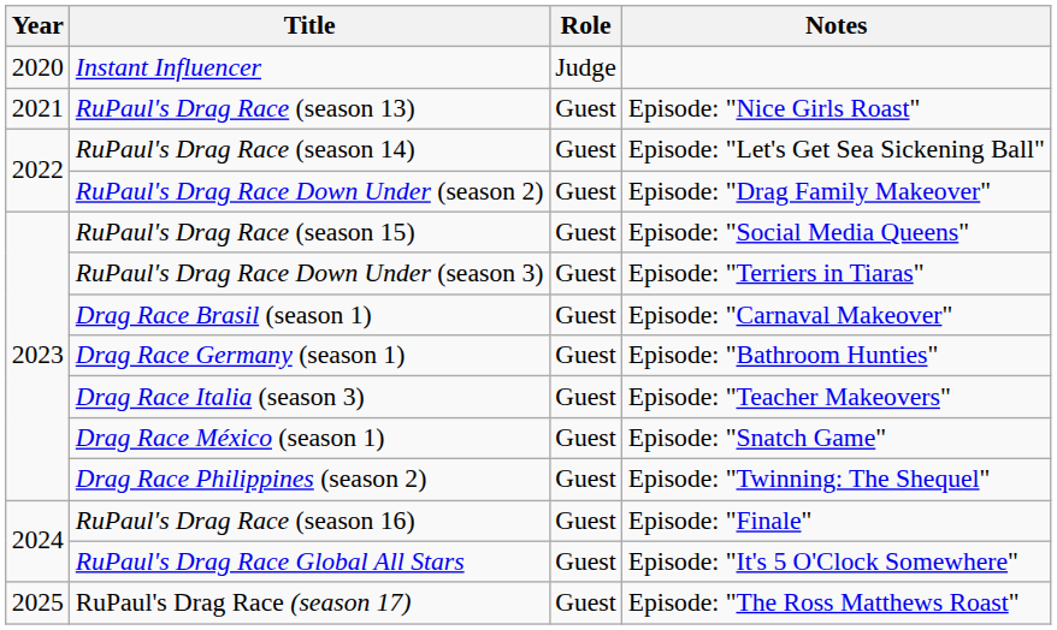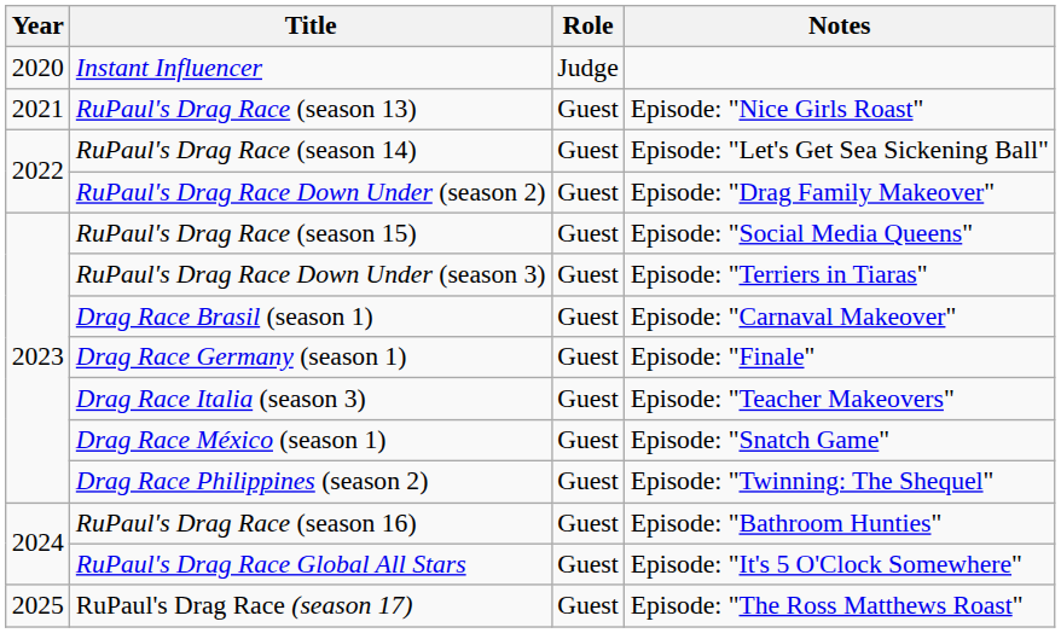 <table class="wikitable">
 <tr>
 <th>Year</th>
 <th>Title</th>
 <th>Role</th>
 <th>Notes</th>
 </tr>
 <tr>
 <td>2020</td>
 <td><em><a href='#'>Instant Influencer</a></em></td>
 <td>Judge</td>
 <td></td>
 </tr>
 <tr>
 <td>2021</td>
 <td><em><a href='#'>RuPaul's Drag Race</a></em> (season 13)</td>
 <td>Guest</td>
 <td>Episode: "<a href='#'>Nice Girls Roast</a>"</td>
 </tr>
 <tr>
 <td rowspan="2">2022</td>
 <td><em>RuPaul's Drag Race</em> (season 14)</td>
 <td>Guest</td>
 <td>Episode: "Let's Get Sea Sickening Ball"</td>
 </tr>
 <tr>
 <td><a href='#'><em>RuPaul's Drag Race Down Under</em></a> (season 2)</td>
 <td>Guest</td>
 <td>Episode: "<a href='#'>Drag Family Makeover</a>"</td>
 </tr>
 <tr>
 <td rowspan="7">2023</td>
 <td><em>RuPaul's Drag Race</em> (season 15)</td>
 <td>Guest</td>
 <td>Episode: "<a href='#'>Social Media Queens</a>"</td>
 </tr>
 <tr>
 <td><em>RuPaul's Drag Race Down Under</em> (season 3)</td>
 <td>Guest</td>
 <td>Episode: "<a href='#'>Terriers in Tiaras</a>"</td>
 </tr>
 <tr>
 <td><em><a href='#'>Drag Race Brasil</a></em> (season 1)</td>
 <td>Guest</td>
 <td>Episode: "<a href='#'>Carnaval Makeover</a>"</td>
 </tr>
 <tr>
 <td><em><a href='#'>Drag Race Germany</a></em> (season 1)</td>
 <td>Guest</td>
-<td>Episode: "<a href='#'>Bathroom Hunties</a>"</td>
+<td>Episode: "<a href='#'>Finale</a>"</td>
 </tr>
 <tr>
 <td><em><a href='#'>Drag Race Italia</a></em> (season 3)</td>
 <td>Guest</td>
 <td>Episode: "<a href='#'>Teacher Makeovers</a>"</td>
 </tr>
 <tr>
 <td><em><a href='#'>Drag Race México</a></em> (season 1)</td>
 <td>Guest</td>
 <td>Episode: "<a href='#'>Snatch Game</a>"</td>
 </tr>
 <tr>
 <td><em><a href='#'>Drag Race Philippines</a></em> (season 2)</td>
 <td>Guest</td>
 <td>Episode: "<a href='#'>Twinning: The Shequel</a>"</td>
 </tr>
 <tr>
 <td rowspan="2">2024</td>
 <td><em>RuPaul's Drag Race</em> (season 16)</td>
 <td>Guest</td>
-<td>Episode: "<a href='#'>Finale</a>"</td>
+<td>Episode: "<a href='#'>Bathroom Hunties</a>"</td>
 </tr>
 <tr>
 <td><em><a href='#'>RuPaul's Drag Race Global All Stars</a></td>
 <td>Guest</td>
 <td>Episode: "<a href='#'>It's 5 O'Clock Somewhere</a>"</td>
 </tr>
 <tr>
 <td>2025</td>
 <td></em>RuPaul's Drag Race<em> (season 17)</td>
 <td>Guest</td>
 <td>Episode: "<a href='#'>The Ross Matthews Roast</a>"</td>
 </tr>
 </table>
